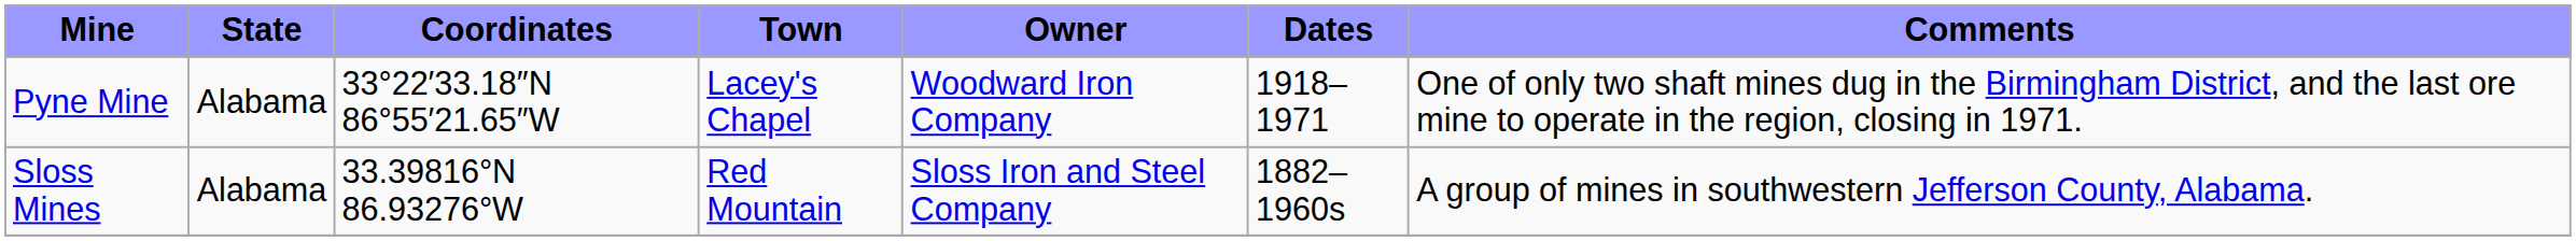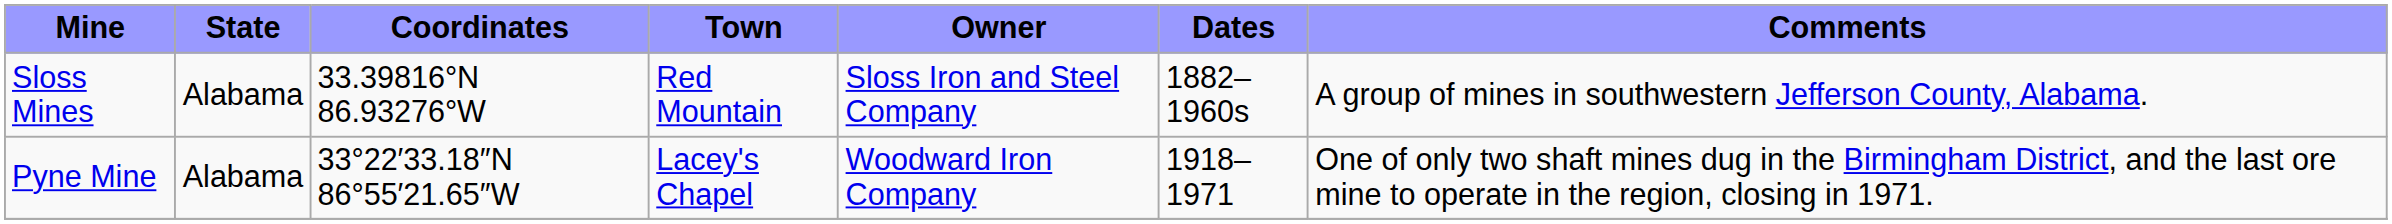 <table class="sortable wikitable">
 <tr align="center" bgcolor="#9999ff">
 <td><strong>Mine</strong></td>
 <td><strong>State</strong></td>
 <td><strong>Coordinates</strong></td>
 <td><strong>Town</strong></td>
 <td><strong>Owner</strong></td>
 <td><strong>Dates</strong></td>
 <td><strong>Comments</strong></td>
 </tr>
 <tr>
+<td><a href='#'>Sloss Mines</a></td>
+<td>Alabama</td>
+<td>33.39816°N 86.93276°W</td>
+<td><a href='#'>Red Mountain</a></td>
+<td><a href='#'>Sloss Iron and Steel Company</a></td>
+<td>1882–1960s</td>
+<td>A group of mines in southwestern <a href='#'>Jefferson County, Alabama</a>.</td>
+</tr>
+<tr>
 <td nowrap><a href='#'>Pyne Mine</a></td>
 <td>Alabama</td>
 <td>33°22′33.18″N 86°55′21.65″W</td>
 <td><a href='#'>Lacey's Chapel</a></td>
 <td><a href='#'>Woodward Iron Company</a></td>
 <td>1918–1971</td>
 <td>One of only two shaft mines dug in the <a href='#'>Birmingham District</a>, and the last ore mine to operate in the region, closing in 1971.</td>
 </tr>
 <tr>
-<td><a href='#'>Sloss Mines</a></td>
-<td>Alabama</td>
-<td>33.39816°N 86.93276°W</td>
-<td><a href='#'>Red Mountain</a></td>
-<td><a href='#'>Sloss Iron and Steel Company</a></td>
-<td>1882–1960s</td>
-<td>A group of mines in southwestern <a href='#'>Jefferson County, Alabama</a>.</td>
-</tr>
-<tr>
 </tr>
 </table>
